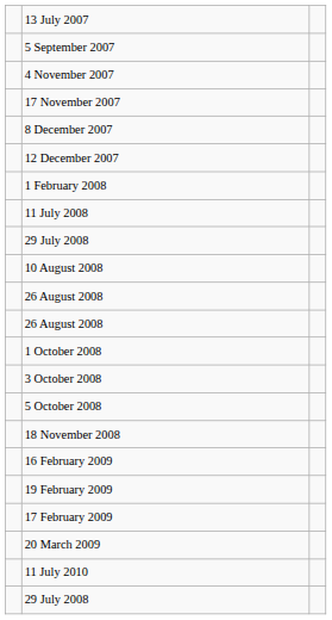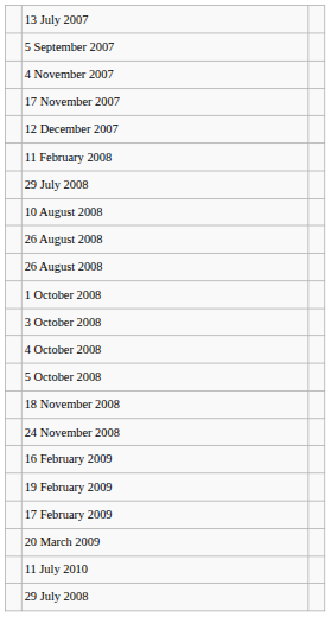 <table class="wikitable" style="font-size: 89%; float: left; width: 26em; margin-right: 1em; height: 700px">
 <tr>
 <td></td>
 <td>13 July 2007</td>
 <td></td>
 </tr>
 <tr>
 <td></td>
 <td>5 September 2007</td>
 <td></td>
 </tr>
 <tr>
 <td></td>
 <td>4 November 2007</td>
 <td></td>
 </tr>
 <tr>
 <td></td>
 <td>17 November 2007</td>
 <td></td>
 </tr>
 <tr>
 <td></td>
-<td>8 December 2007</td>
-<td></td>
-</tr>
-<tr>
-<td></td>
 <td>12 December 2007</td>
 <td></td>
 </tr>
 <tr>
 <td></td>
-<td>1 February 2008</td>
-<td></td>
-</tr>
-<tr>
-<td></td>
-<td>11 July 2008</td>
+<td>11 February 2008</td>
 <td></td>
 </tr>
 <tr>
 <td></td>
 <td>29 July 2008</td>
 <td></td>
 </tr>
 <tr>
 <td></td>
 <td>10 August 2008</td>
 <td></td>
 </tr>
 <tr>
 <td></td>
 <td>26 August 2008</td>
 <td></td>
 </tr>
 <tr>
 <td></td>
 <td>26 August 2008</td>
 <td></td>
 </tr>
 <tr>
 <td></td>
 <td>1 October 2008</td>
 <td></td>
 </tr>
 <tr>
 <td></td>
 <td>3 October 2008</td>
 <td></td>
 </tr>
 <tr>
 <td></td>
+<td>4 October 2008</td>
+<td></td>
+</tr>
+<tr>
+<td></td>
 <td>5 October 2008</td>
 <td></td>
 </tr>
 <tr>
 <td></td>
 <td>18 November 2008</td>
+<td></td>
+</tr>
+<tr>
+<td></td>
+<td>24 November 2008</td>
 <td></td>
 </tr>
 <tr>
 <td></td>
 <td>16 February 2009</td>
 <td></td>
 </tr>
 <tr>
 <td></td>
 <td>19 February 2009</td>
 <td></td>
 </tr>
 <tr>
 <td></td>
 <td>17 February 2009</td>
 <td></td>
 </tr>
 <tr>
 <td></td>
 <td>20 March 2009</td>
 <td></td>
 </tr>
 <tr>
 <td></td>
 <td>11 July 2010</td>
 <td></td>
 </tr>
 <tr>
 <td></td>
 <td>29 July 2008</td>
 <td></td>
 </tr>
 </table>
